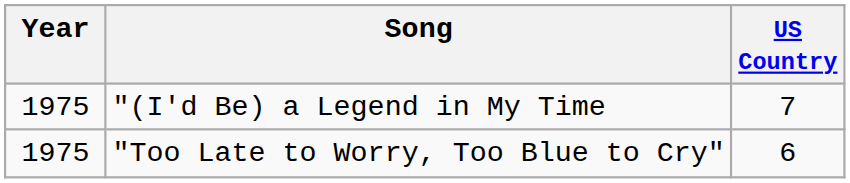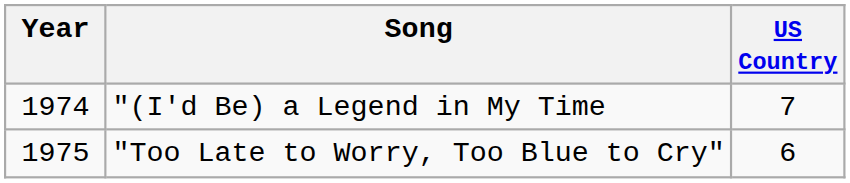 <table class="wikitable">
 <tr>
 <th align="center" valign="top" width="40">Year</th>
 <th align="left" valign="top">Song</th>
 <th align="center" valign="top" width="40"><small><a href='#'>US Country</a></small></th>
 </tr>
 <tr>
-<td align="center" valign="top">1975</td>
+<td align="center" valign="top">1974</td>
 <td align="left" valign="top">"(I'd Be) a Legend in My Time</td>
 <td align="center" valign="top">7</td>
 </tr>
 <tr>
 <td align="center" valign="top">1975</td>
 <td align="left" valign="top">"Too Late to Worry, Too Blue to Cry"</td>
 <td align="center" valign="top">6</td>
 </tr>
 </table>
